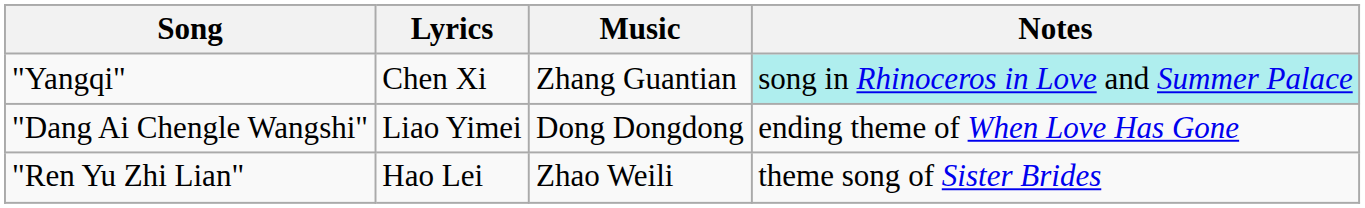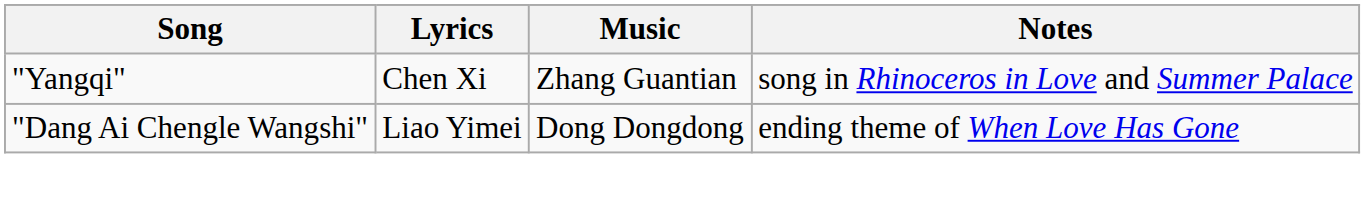 <table class="wikitable">
 <tr>
 <th>Song</th>
 <th>Lyrics</th>
 <th>Music</th>
 <th>Notes</th>
 </tr>
 <tr>
 <td>"Yangqi" </td>
 <td>Chen Xi</td>
 <td>Zhang Guantian</td>
-<td style="background: paleturquoise;">song in <em><a href='#'>Rhinoceros in Love</a></em> and <em><a href='#'>Summer Palace</a></em></td>
+<td>song in <em><a href='#'>Rhinoceros in Love</a></em> and <em><a href='#'>Summer Palace</a></em></td>
 </tr>
 <tr>
 <td>"Dang Ai Chengle Wangshi" </td>
 <td>Liao Yimei</td>
 <td>Dong Dongdong</td>
 <td>ending theme of <em><a href='#'>When Love Has Gone</a></em></td>
 </tr>
-<tr>
-<td>"Ren Yu Zhi Lian" </td>
-<td>Hao Lei</td>
-<td>Zhao Weili</td>
-<td>theme song of <em><a href='#'>Sister Brides</a></em></td>
-</tr>
 </table>
